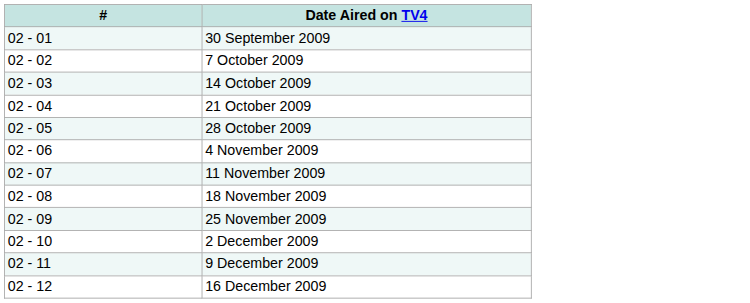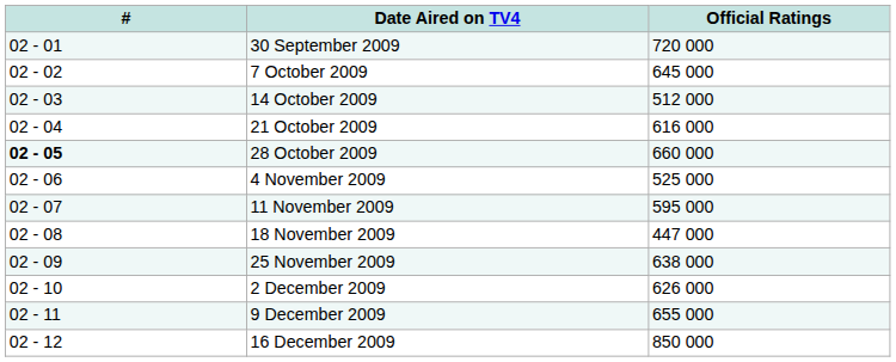 <table class="wikitable">
 <tr>
 <th style="background-color: #C5E4E1" width=15%>#</th>
 <th style="background-color: #C5E4E1" width=25%>Date Aired on <a href='#'>TV4</a></th>
+<th style="background-color: #C5E4E1" width=15%>Official Ratings</th>
 </tr>
 <tr style="background-color: #EFF8F7" |>
 <td>02 - 01</td>
 <td>30 September 2009</td>
+<td>720 000</td>
 </tr>
 <tr style="background-color: #FFFFFF" |>
 <td>02 - 02</td>
 <td>7 October 2009</td>
+<td>645 000</td>
 </tr>
 <tr style="background-color: #EFF8F7" |>
 <td>02 - 03</td>
 <td>14 October 2009</td>
+<td>512 000</td>
 </tr>
 <tr style="background-color: #FFFFFF" |>
 <td>02 - 04</td>
 <td>21 October 2009</td>
+<td>616 000</td>
 </tr>
 <tr style="background-color: #EFF8F7" |>
-<td>02 - 05</td>
+<td><strong>02 - 05</strong></td>
 <td>28 October 2009</td>
+<td>660 000</td>
 </tr>
 <tr style="background-color: #FFFFFF" |>
 <td>02 - 06</td>
 <td>4 November 2009</td>
+<td>525 000</td>
 </tr>
 <tr style="background-color: #EFF8F7" |>
 <td>02 - 07</td>
 <td>11 November 2009</td>
+<td>595 000</td>
 </tr>
 <tr style="background-color: #FFFFFF" |>
 <td>02 - 08</td>
 <td>18 November 2009</td>
+<td>447 000</td>
 </tr>
 <tr style="background-color: #EFF8F7" |>
 <td>02 - 09</td>
 <td>25 November 2009</td>
+<td>638 000</td>
 </tr>
 <tr style="background-color: #FFFFFF" |>
 <td>02 - 10</td>
 <td>2 December 2009</td>
+<td>626 000</td>
 </tr>
 <tr style="background-color: #EFF8F7" |>
 <td>02 - 11</td>
 <td>9 December 2009</td>
+<td>655 000</td>
 </tr>
 <tr style="background-color: #FFFFFF" |>
 <td>02 - 12</td>
 <td>16 December 2009</td>
+<td>850 000</td>
 </tr>
 </table>
